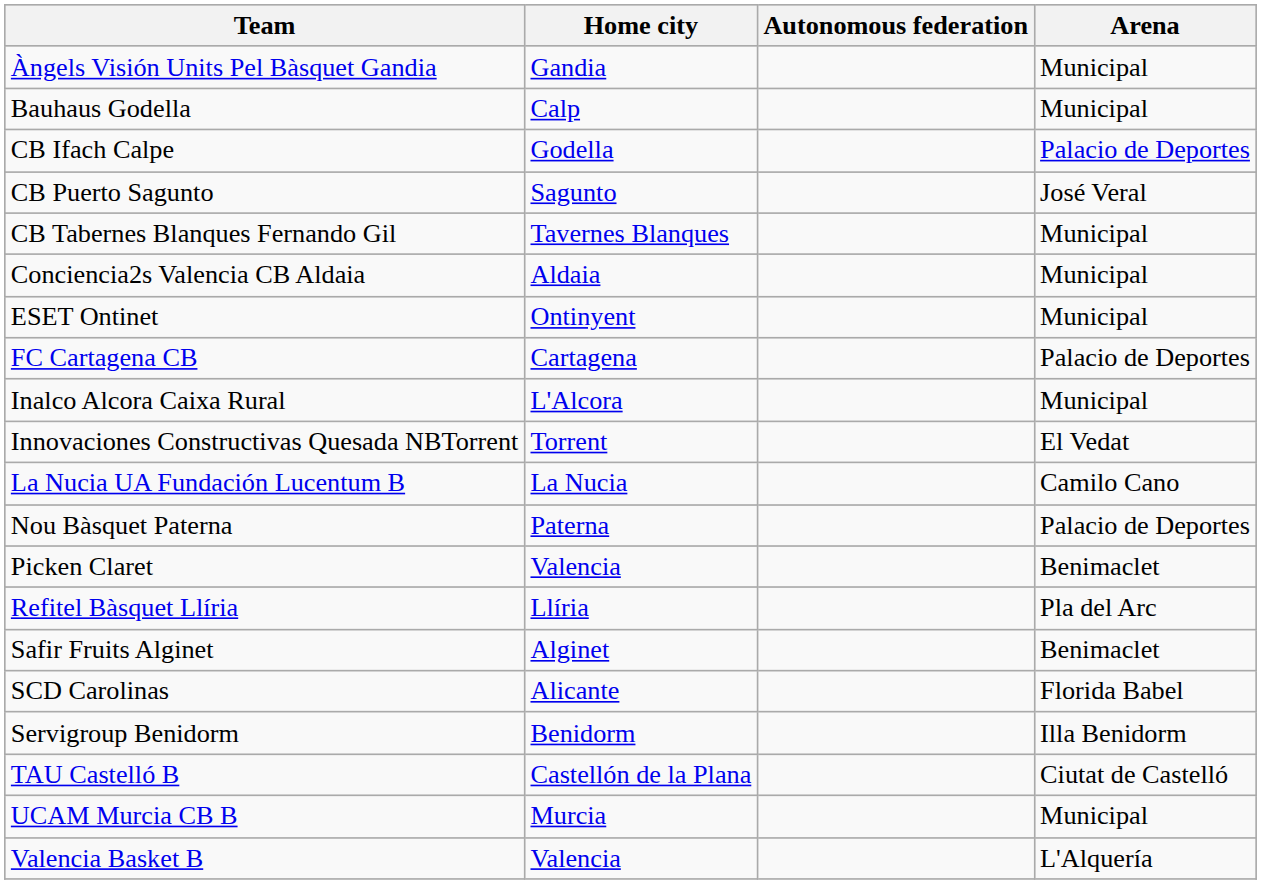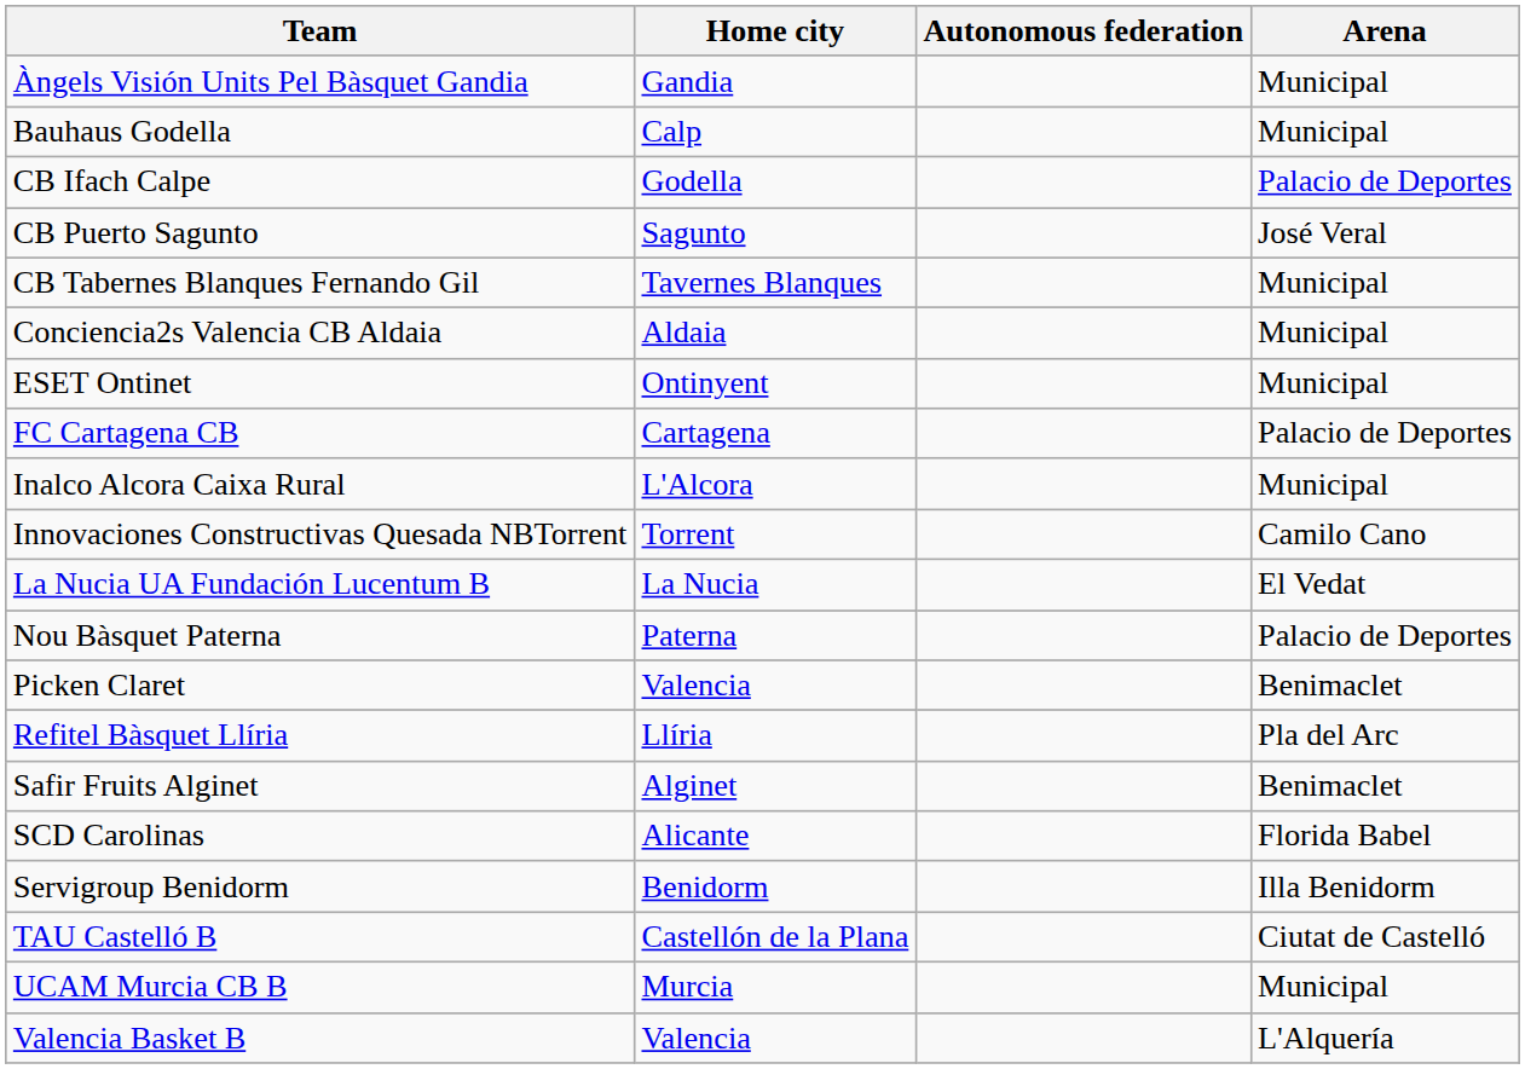 <table class="wikitable sortable">
 <tr>
 <th>Team</th>
 <th>Home city</th>
 <th>Autonomous federation</th>
 <th>Arena</th>
 </tr>
 <tr>
 <td><a href='#'>Àngels Visión Units Pel Bàsquet Gandia</a></td>
 <td><a href='#'>Gandia</a></td>
 <td></td>
 <td>Municipal</td>
 </tr>
 <tr>
 <td>Bauhaus Godella</td>
 <td><a href='#'>Calp</a></td>
 <td></td>
 <td>Municipal</td>
 </tr>
 <tr>
 <td>CB Ifach Calpe</td>
 <td><a href='#'>Godella</a></td>
 <td></td>
 <td><a href='#'>Palacio de Deportes</a></td>
 </tr>
 <tr>
 <td>CB Puerto Sagunto</td>
 <td><a href='#'>Sagunto</a></td>
 <td></td>
 <td>José Veral</td>
 </tr>
 <tr>
 <td>CB Tabernes Blanques Fernando Gil</td>
 <td><a href='#'>Tavernes Blanques</a></td>
 <td></td>
 <td>Municipal</td>
 </tr>
 <tr>
 <td>Conciencia2s Valencia CB Aldaia</td>
 <td><a href='#'>Aldaia</a></td>
 <td></td>
 <td>Municipal</td>
 </tr>
 <tr>
 <td>ESET Ontinet</td>
 <td><a href='#'>Ontinyent</a></td>
 <td></td>
 <td>Municipal</td>
 </tr>
 <tr>
 <td><a href='#'>FC Cartagena CB</a></td>
 <td><a href='#'>Cartagena</a></td>
 <td></td>
 <td>Palacio de Deportes</td>
 </tr>
 <tr>
 <td>Inalco Alcora Caixa Rural</td>
 <td><a href='#'>L'Alcora</a></td>
 <td></td>
 <td>Municipal</td>
 </tr>
 <tr>
 <td>Innovaciones Constructivas Quesada NBTorrent</td>
 <td><a href='#'>Torrent</a></td>
 <td></td>
-<td>El Vedat</td>
+<td>Camilo Cano</td>
 </tr>
 <tr>
 <td><a href='#'>La Nucia UA Fundación Lucentum B</a></td>
 <td><a href='#'>La Nucia</a></td>
 <td></td>
-<td>Camilo Cano</td>
+<td>El Vedat</td>
 </tr>
 <tr>
 <td>Nou Bàsquet Paterna</td>
 <td><a href='#'>Paterna</a></td>
 <td></td>
 <td>Palacio de Deportes</td>
 </tr>
 <tr>
 <td>Picken Claret</td>
 <td><a href='#'>Valencia</a></td>
 <td></td>
 <td>Benimaclet</td>
 </tr>
 <tr>
 <td><a href='#'>Refitel Bàsquet Llíria</a></td>
 <td><a href='#'>Llíria</a></td>
 <td></td>
 <td>Pla del Arc</td>
 </tr>
 <tr>
 <td>Safir Fruits Alginet</td>
 <td><a href='#'>Alginet</a></td>
 <td></td>
 <td>Benimaclet</td>
 </tr>
 <tr>
 <td>SCD Carolinas</td>
 <td><a href='#'>Alicante</a></td>
 <td></td>
 <td>Florida Babel</td>
 </tr>
 <tr>
 <td>Servigroup Benidorm</td>
 <td><a href='#'>Benidorm</a></td>
 <td></td>
 <td>Illa Benidorm</td>
 </tr>
 <tr>
 <td><a href='#'>TAU Castelló B</a></td>
 <td><a href='#'>Castellón de la Plana</a></td>
 <td></td>
 <td>Ciutat de Castelló</td>
 </tr>
 <tr>
 <td><a href='#'>UCAM Murcia CB B</a></td>
 <td><a href='#'>Murcia</a></td>
 <td></td>
 <td>Municipal</td>
 </tr>
 <tr>
 <td><a href='#'>Valencia Basket B</a></td>
 <td><a href='#'>Valencia</a></td>
 <td></td>
 <td>L'Alquería</td>
 </tr>
 </table>
